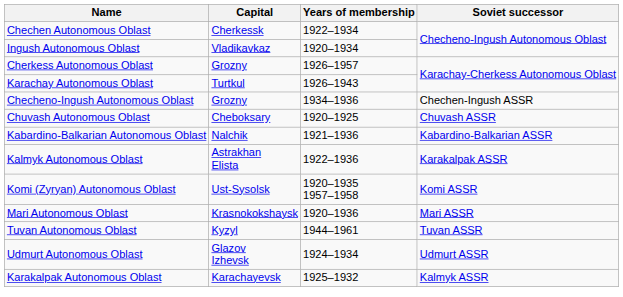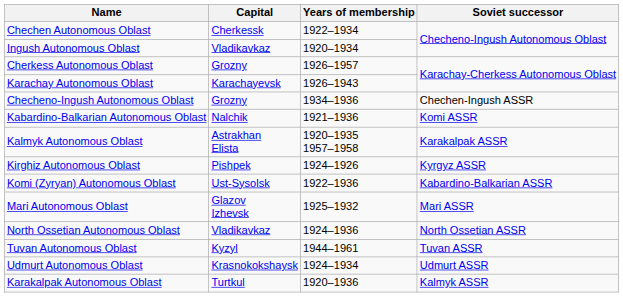 <table class="wikitable sortable">
 <tr>
 <th>Name</th>
 <th>Capital</th>
 <th>Years of membership</th>
 <th>Soviet successor</th>
 </tr>
 <tr>
 <td><a href='#'>Chechen Autonomous Oblast</a></td>
 <td><a href='#'>Cherkessk</a></td>
 <td>1922–1934</td>
 <td rowspan="2"><a href='#'>Checheno-Ingush Autonomous Oblast</a></td>
 </tr>
 <tr>
 <td><a href='#'>Ingush Autonomous Oblast</a></td>
 <td><a href='#'>Vladikavkaz</a></td>
 <td>1920–1934</td>
 </tr>
 <tr>
 <td><a href='#'>Cherkess Autonomous Oblast</a></td>
 <td><a href='#'>Grozny</a></td>
 <td>1926–1957</td>
 <td rowspan="2"><a href='#'>Karachay-Cherkess Autonomous Oblast</a></td>
 </tr>
 <tr>
 <td><a href='#'>Karachay Autonomous Oblast</a></td>
-<td><a href='#'>Turtkul</a></td>
+<td><a href='#'>Karachayevsk</a></td>
 <td>1926–1943</td>
 </tr>
 <tr>
 <td><a href='#'>Checheno-Ingush Autonomous Oblast</a></td>
 <td><a href='#'>Grozny</a></td>
 <td>1934–1936</td>
 <td>Chechen-Ingush ASSR</td>
 </tr>
 <tr>
-<td><a href='#'>Chuvash Autonomous Oblast</a></td>
-<td><a href='#'>Cheboksary</a></td>
-<td>1920–1925</td>
-<td><a href='#'>Chuvash ASSR</a></td>
-</tr>
-<tr>
 <td><a href='#'>Kabardino-Balkarian Autonomous Oblast</a></td>
 <td><a href='#'>Nalchik</a></td>
 <td>1921–1936</td>
-<td><a href='#'>Kabardino-Balkarian ASSR</a></td>
+<td><a href='#'>Komi ASSR</a></td>
 </tr>
 <tr>
 <td><a href='#'>Kalmyk Autonomous Oblast</a></td>
 <td><a href='#'>Astrakhan</a><br><a href='#'>Elista</a></td>
-<td>1922–1936</td>
+<td>1920–1935<br>1957–1958</td>
 <td><a href='#'>Karakalpak ASSR</a></td>
+</tr>
+<tr>
+<td><a href='#'>Kirghiz Autonomous Oblast</a></td>
+<td><a href='#'>Pishpek</a></td>
+<td>1924–1926</td>
+<td><a href='#'>Kyrgyz ASSR</a></td>
 </tr>
 <tr>
 <td><a href='#'>Komi (Zyryan) Autonomous Oblast</a></td>
 <td><a href='#'>Ust-Sysolsk</a></td>
-<td>1920–1935<br>1957–1958</td>
-<td><a href='#'>Komi ASSR</a></td>
+<td>1922–1936</td>
+<td><a href='#'>Kabardino-Balkarian ASSR</a></td>
 </tr>
 <tr>
 <td><a href='#'>Mari Autonomous Oblast</a></td>
-<td><a href='#'>Krasnokokshaysk</a></td>
-<td>1920–1936</td>
+<td><a href='#'>Glazov</a><br><a href='#'>Izhevsk</a></td>
+<td>1925–1932</td>
 <td><a href='#'>Mari ASSR</a></td>
+</tr>
+<tr>
+<td><a href='#'>North Ossetian Autonomous Oblast</a></td>
+<td><a href='#'>Vladikavkaz</a></td>
+<td>1924–1936</td>
+<td><a href='#'>North Ossetian ASSR</a></td>
 </tr>
 <tr>
 <td><a href='#'>Tuvan Autonomous Oblast</a></td>
 <td><a href='#'>Kyzyl</a></td>
 <td>1944–1961</td>
 <td><a href='#'>Tuvan ASSR</a></td>
 </tr>
 <tr>
 <td><a href='#'>Udmurt Autonomous Oblast</a></td>
-<td><a href='#'>Glazov</a><br><a href='#'>Izhevsk</a></td>
+<td><a href='#'>Krasnokokshaysk</a></td>
 <td>1924–1934</td>
 <td><a href='#'>Udmurt ASSR</a></td>
 </tr>
 <tr>
 <td><a href='#'>Karakalpak Autonomous Oblast</a></td>
-<td><a href='#'>Karachayevsk</a></td>
-<td>1925–1932</td>
+<td><a href='#'>Turtkul</a></td>
+<td>1920–1936</td>
 <td><a href='#'>Kalmyk ASSR</a></td>
 </tr>
 </table>
